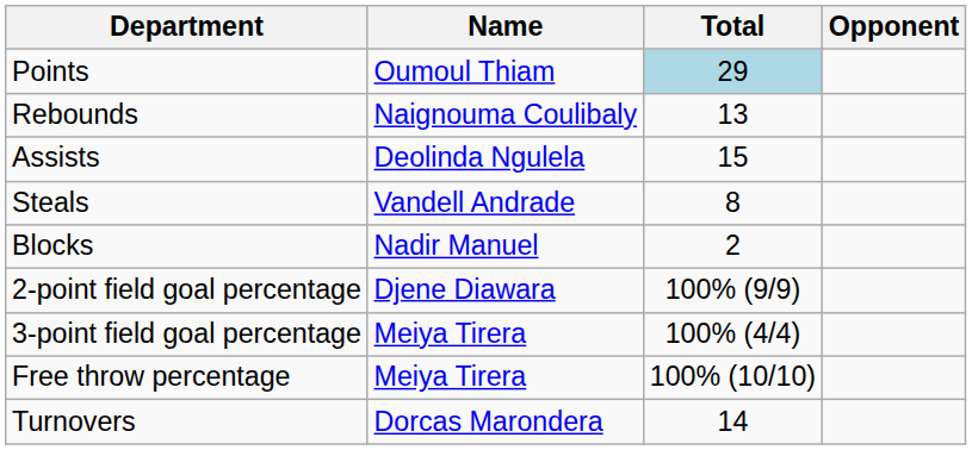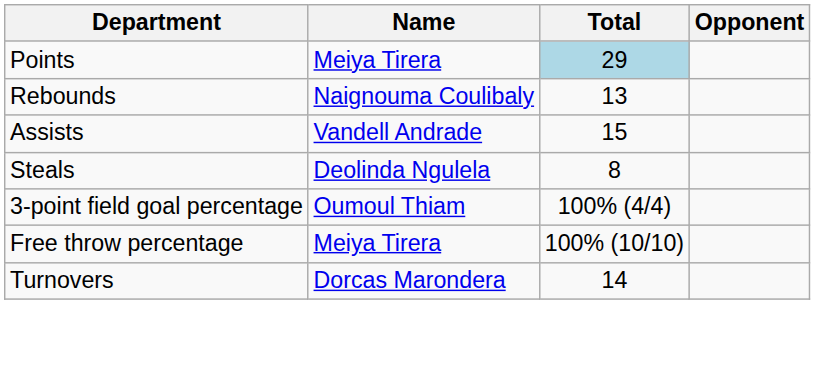 <table class=wikitable>
 <tr>
 <th>Department</th>
 <th>Name</th>
 <th>Total</th>
 <th>Opponent</th>
 </tr>
 <tr>
 <td>Points</td>
-<td> <a href='#'>Oumoul Thiam</a></td>
+<td> <a href='#'>Meiya Tirera</a></td>
 <td align=center style="background: lightblue;">29</td>
 <td></td>
 </tr>
 <tr>
 <td>Rebounds</td>
 <td> <a href='#'>Naignouma Coulibaly</a></td>
 <td align=center>13</td>
 <td></td>
 </tr>
 <tr>
 <td>Assists</td>
-<td> <a href='#'>Deolinda Ngulela</a></td>
+<td> <a href='#'>Vandell Andrade</a></td>
 <td align=center>15</td>
 <td></td>
 </tr>
 <tr>
 <td>Steals</td>
-<td> <a href='#'>Vandell Andrade</a></td>
+<td> <a href='#'>Deolinda Ngulela</a></td>
 <td align=center>8</td>
 <td></td>
 </tr>
 <tr>
-<td>Blocks</td>
-<td> <a href='#'>Nadir Manuel</a></td>
-<td align=center>2</td>
-<td></td>
-</tr>
-<tr>
-<td>2-point field goal percentage</td>
-<td> <a href='#'>Djene Diawara</a></td>
-<td align=center>100% (9/9)</td>
-<td></td>
-</tr>
-<tr>
 <td>3-point field goal percentage</td>
-<td> <a href='#'>Meiya Tirera</a></td>
+<td> <a href='#'>Oumoul Thiam</a></td>
 <td align=center>100% (4/4)</td>
 <td></td>
 </tr>
 <tr>
 <td>Free throw percentage</td>
 <td> <a href='#'>Meiya Tirera</a></td>
 <td align=center>100% (10/10)</td>
 <td></td>
 </tr>
 <tr>
 <td>Turnovers</td>
 <td> <a href='#'>Dorcas Marondera</a></td>
 <td align=center>14</td>
 <td></td>
 </tr>
 </table>
